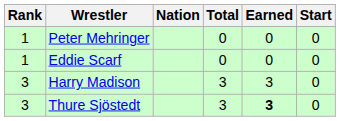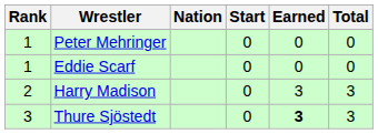 <table class="wikitable sortable" style="text-align:center;">
 <tr>
 <th>Rank</th>
 <th>Wrestler</th>
 <th>Nation</th>
+<th>Start</th>
+<th>Earned</th>
 <th>Total</th>
-<th>Earned</th>
-<th>Start</th>
 </tr>
 <tr style="background:#cfc;">
 <td>1</td>
 <td align=left><a href='#'>Peter Mehringer</a></td>
 <td align=left></td>
 <td>0</td>
 <td>0</td>
 <td>0</td>
 </tr>
 <tr style="background:#cfc;">
 <td>1</td>
 <td align=left><a href='#'>Eddie Scarf</a></td>
 <td align=left></td>
 <td>0</td>
 <td>0</td>
 <td>0</td>
 </tr>
 <tr style="background:#cfc;">
-<td>3</td>
+<td>2</td>
 <td align=left><a href='#'>Harry Madison</a></td>
 <td align=left></td>
+<td>0</td>
 <td>3</td>
 <td>3</td>
-<td>0</td>
 </tr>
 <tr style="background:#cfc;">
 <td>3</td>
 <td align=left><a href='#'>Thure Sjöstedt</a></td>
 <td align=left></td>
+<td>0</td>
+<td><strong>3</strong></td>
 <td>3</td>
-<td><strong>3</strong></td>
-<td>0</td>
 </tr>
 </table>
